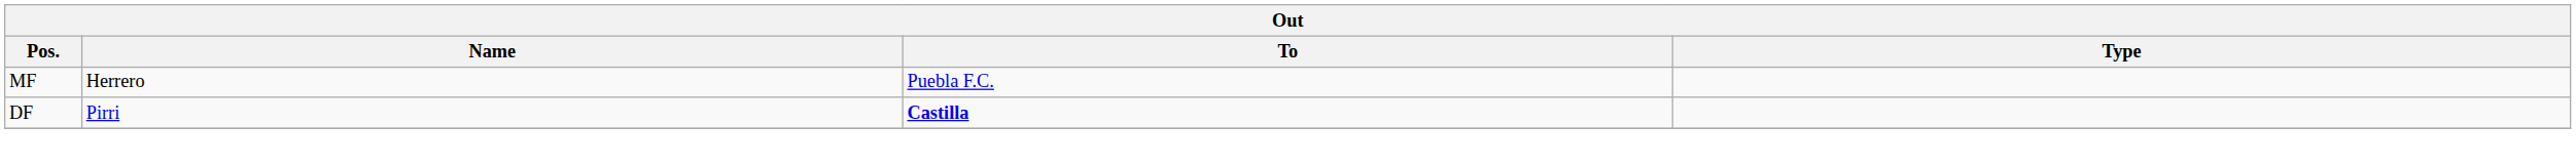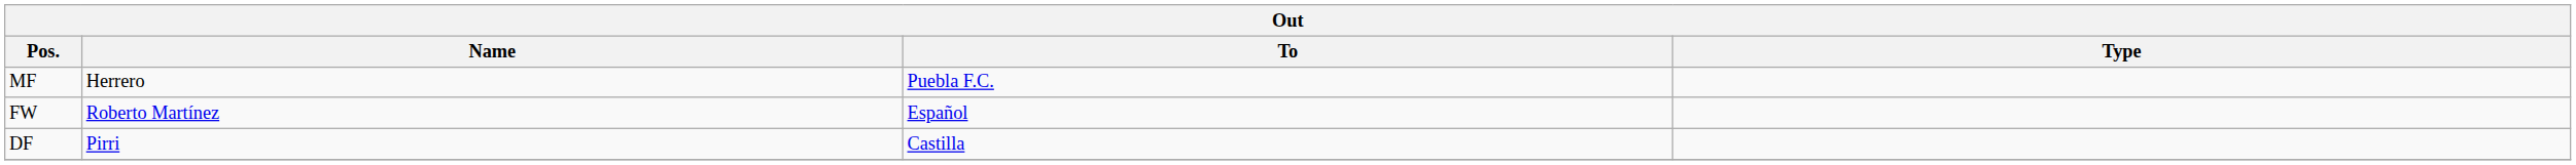 <table class="wikitable" style="font-size:90%;width:99%;">
 <tr>
 <th colspan="4">Out</th>
 </tr>
 <tr>
 <th width=3%>Pos.</th>
 <th width=32%>Name</th>
 <th width=30%>To</th>
 <th width=35%>Type</th>
 </tr>
 <tr>
 <td>MF</td>
 <td>Herrero</td>
 <td><a href='#'>Puebla F.C.</a></td>
 <td></td>
 </tr>
 <tr>
+<td>FW</td>
+<td><a href='#'>Roberto Martínez</a></td>
+<td><a href='#'>Español</a></td>
+<td></td>
+</tr>
+<tr>
 <td>DF</td>
 <td><a href='#'>Pirri</a></td>
-<td><strong><a href='#'>Castilla</a></strong></td>
+<td><a href='#'>Castilla</a></td>
 <td></td>
 </tr>
 <tr>
 </tr>
 </table>
